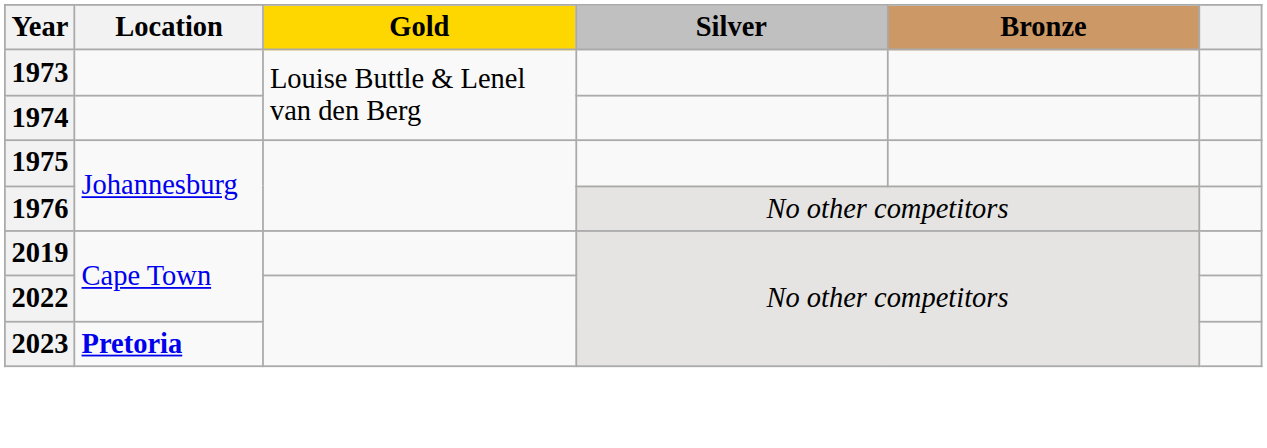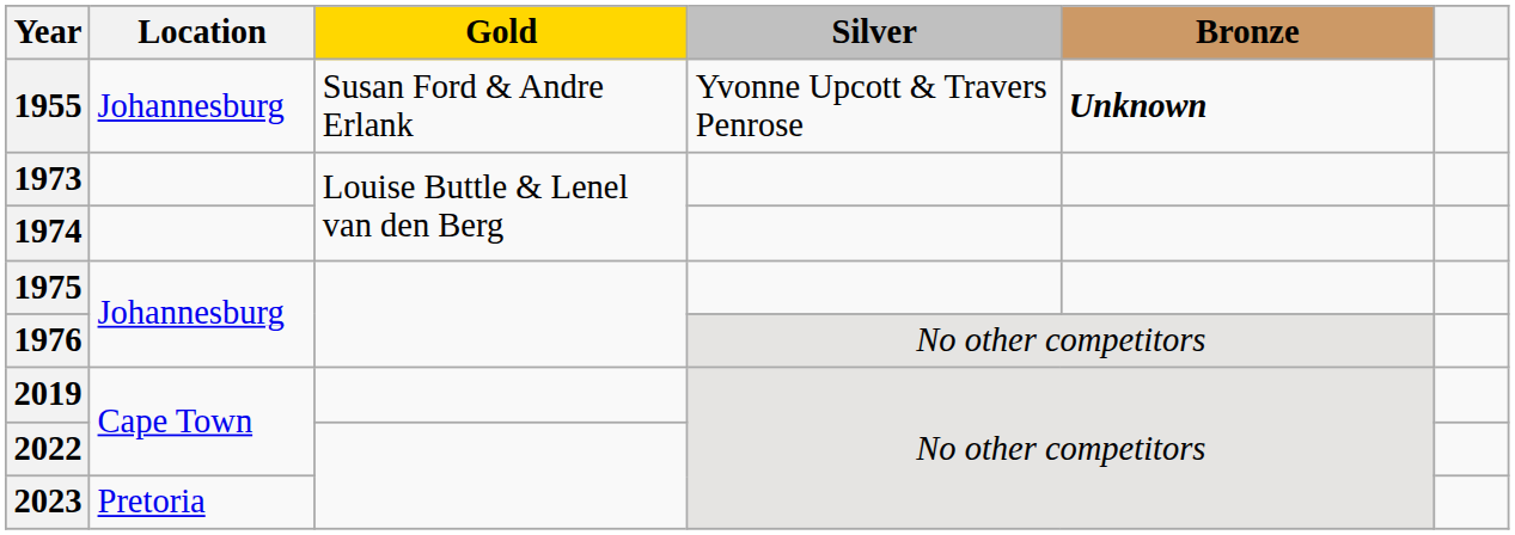 <table class="wikitable unsortable" style="text-align:left; width:80%">
 <tr>
 <th scope="col" style="text-align:center; width:5%">Year</th>
 <th scope="col" style="text-align:center; width:15%">Location</th>
 <td scope="col" style="text-align:center; width:25%; background:gold"><strong>Gold</strong></td>
 <td scope="col" style="text-align:center; width:25%; background:silver"><strong>Silver</strong></td>
 <td scope="col" style="text-align:center; width:25%; background:#c96"><strong>Bronze</strong></td>
 <th scope="col" style="text-align:center; width:5%"></th>
+</tr>
+<tr>
+<th>1955</th>
+<td><a href='#'>Johannesburg</a></td>
+<td>Susan Ford & Andre Erlank</td>
+<td>Yvonne Upcott & Travers Penrose</td>
+<td><strong><em>Unknown</em></strong></td>
+<td></td>
 </tr>
 <tr>
 <th>1973</th>
 <td></td>
 <td rowspan="2">Louise Buttle & Lenel van den Berg</td>
 <td></td>
 <td></td>
 <td></td>
 </tr>
 <tr>
 <th>1974</th>
 <td></td>
 <td></td>
 <td></td>
 <td></td>
 </tr>
 <tr>
 <th scope="row" style="text-align:left">1975</th>
 <td rowspan="2"><a href='#'>Johannesburg</a></td>
 <td rowspan="2"></td>
 <td></td>
 <td></td>
 <td></td>
 </tr>
 <tr>
 <th scope="row" style="text-align:left">1976</th>
 <td colspan="2" align="center" bgcolor="e5e4e2"><em>No other competitors</em></td>
 <td></td>
 </tr>
 <tr>
 <th scope="row" style="text-align:left">2019</th>
 <td rowspan="2"><a href='#'>Cape Town</a></td>
 <td></td>
 <td colspan="2" rowspan="3" align="center" bgcolor="e5e4e2"><em>No other competitors</em></td>
 <td></td>
 </tr>
 <tr>
 <th scope="row" style="text-align:left">2022</th>
 <td rowspan="2"></td>
 <td></td>
 </tr>
 <tr>
 <th scope="row" style="text-align:left">2023</th>
-<td><strong><a href='#'>Pretoria</a></strong></td>
+<td><a href='#'>Pretoria</a></td>
 <td></td>
 </tr>
 </table>
